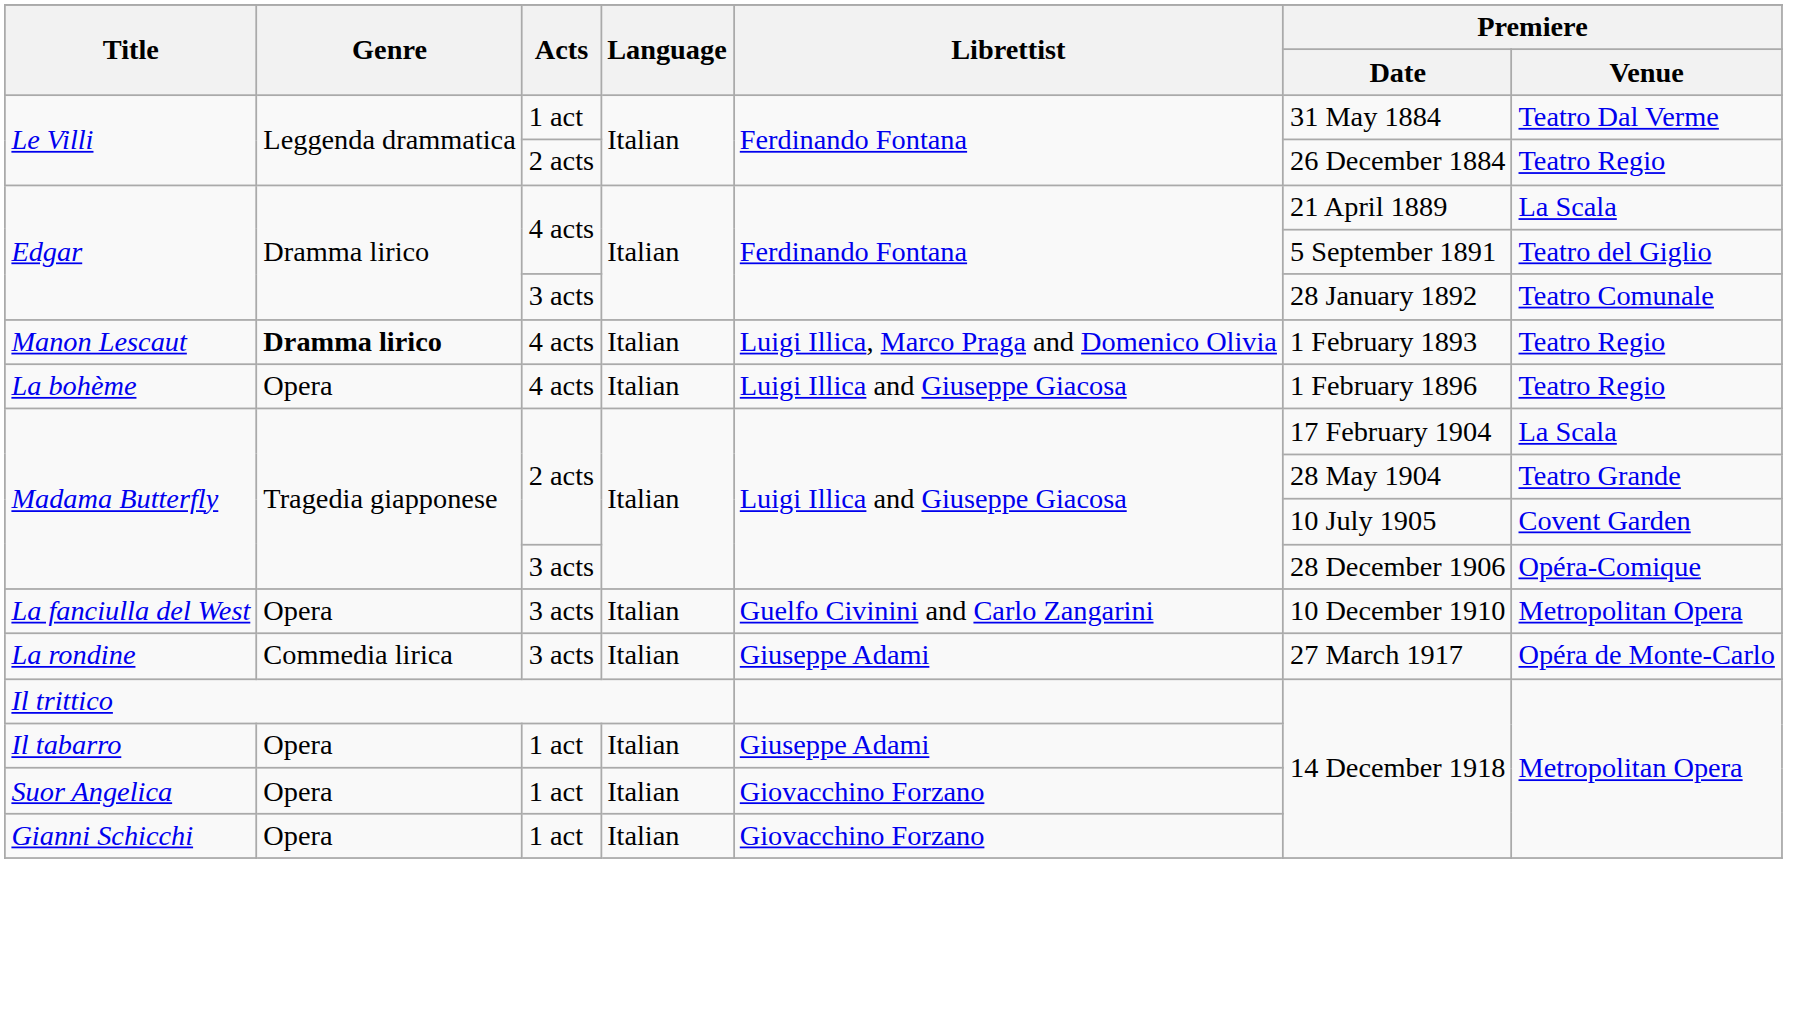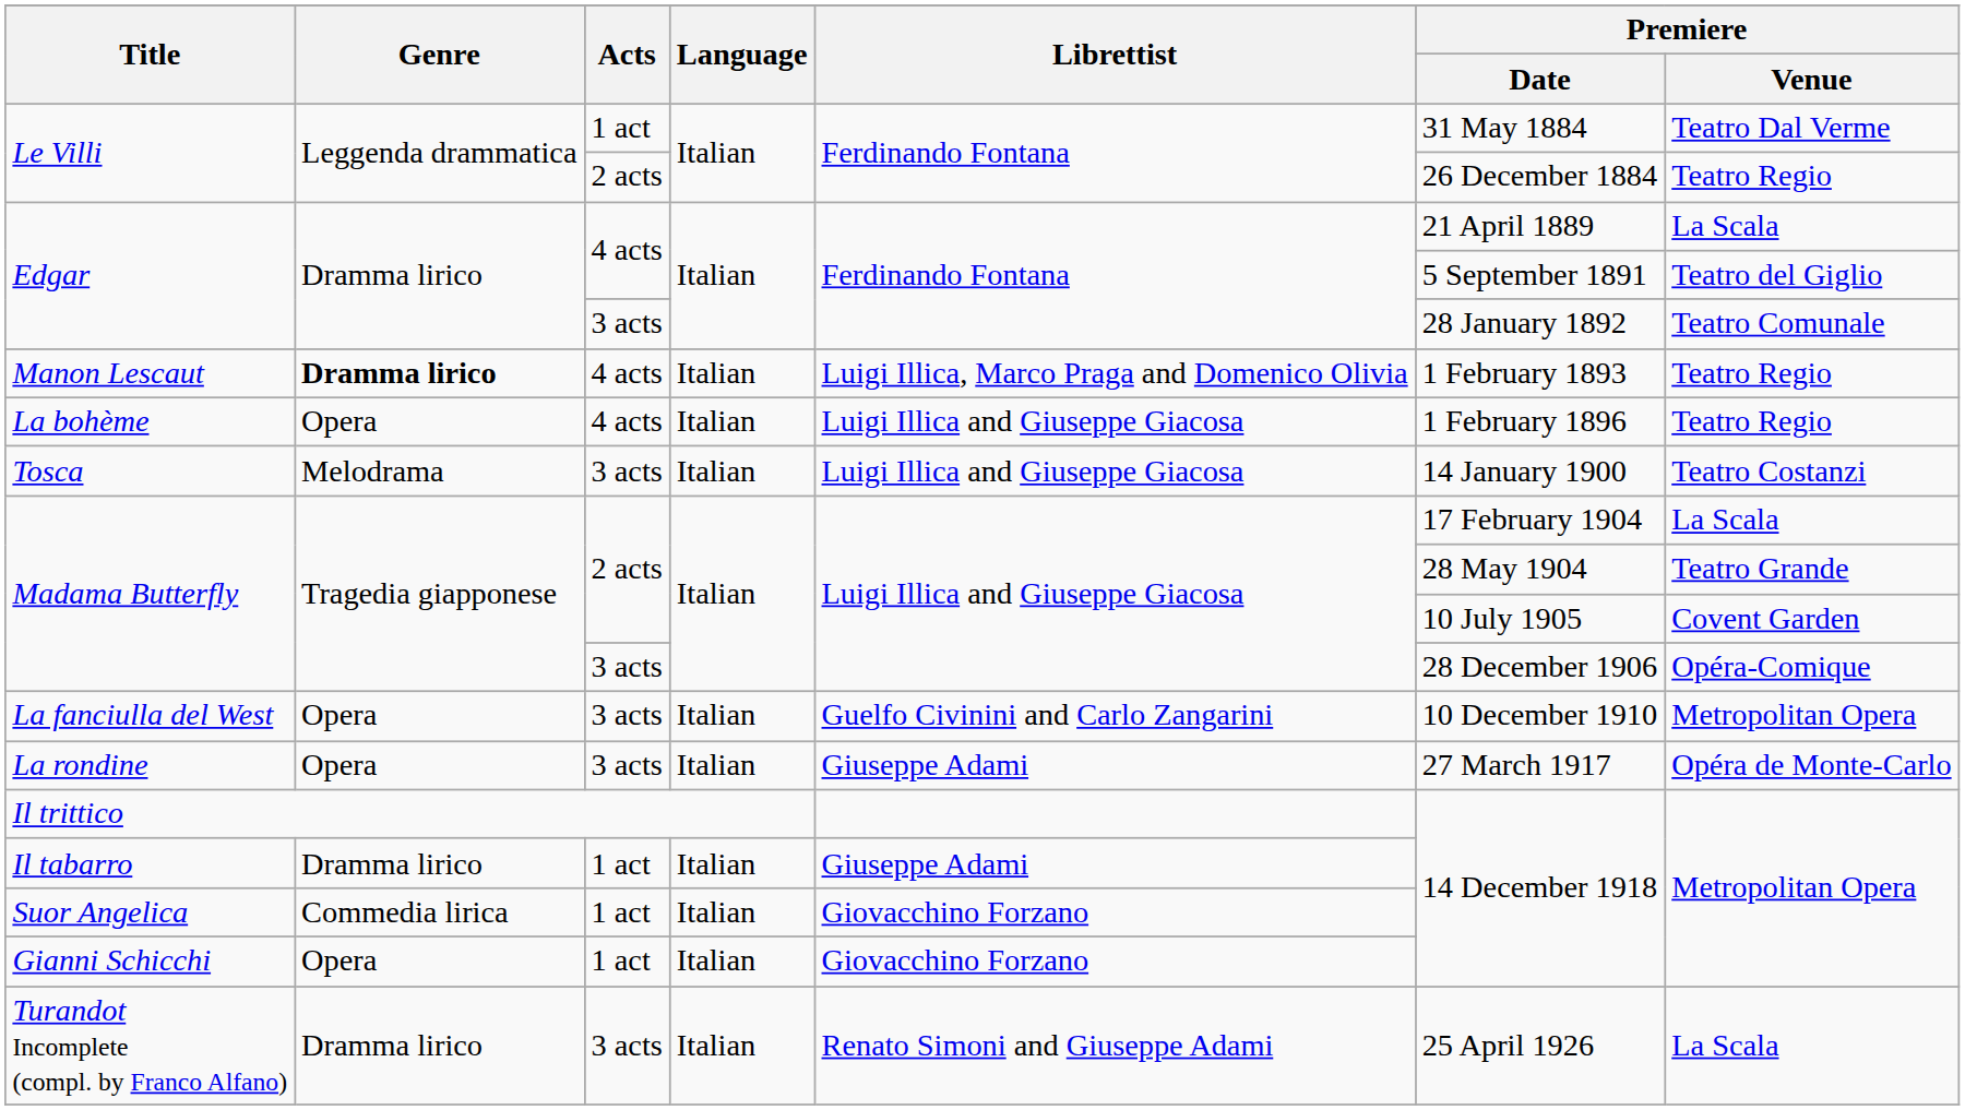 <table class = "wikitable sortable plainrowheaders">
 <tr>
 </tr>
 <tr>
 <th rowspan="2">Title</th>
 <th rowspan="2">Genre</th>
 <th rowspan="2">Acts</th>
 <th rowspan="2">Language</th>
 <th rowspan="2">Librettist</th>
 <th colspan="2">Premiere</th>
 </tr>
 <tr>
 <th>Date</th>
 <th>Venue</th>
 </tr>
 <tr>
 <td rowspan="2"><em><a href='#'>Le Villi</a></em></td>
 <td rowspan="2">Leggenda drammatica</td>
 <td>1 act</td>
 <td rowspan="2">Italian</td>
 <td rowspan="2"><a href='#'>Ferdinando Fontana</a></td>
 <td>31 May 1884</td>
 <td><a href='#'>Teatro Dal Verme</a></td>
 </tr>
 <tr>
 <td>2 acts</td>
 <td>26 December 1884</td>
 <td><a href='#'>Teatro Regio</a></td>
 </tr>
 <tr>
 <td rowspan="3"><em><a href='#'>Edgar</a></em></td>
 <td rowspan="3">Dramma lirico</td>
 <td rowspan="2">4 acts</td>
 <td rowspan="3">Italian</td>
 <td rowspan="3"><a href='#'>Ferdinando Fontana</a></td>
 <td>21 April 1889</td>
 <td><a href='#'>La Scala</a></td>
 </tr>
 <tr>
 <td>5 September 1891</td>
 <td><a href='#'>Teatro del Giglio</a></td>
 </tr>
 <tr>
 <td>3 acts</td>
 <td>28 January 1892</td>
 <td><a href='#'>Teatro Comunale</a></td>
 </tr>
 <tr>
 <td><em><a href='#'>Manon Lescaut</a></em></td>
 <td><strong>Dramma lirico</strong></td>
 <td>4 acts</td>
 <td>Italian</td>
 <td><a href='#'>Luigi Illica</a>, <a href='#'>Marco Praga</a> and <a href='#'>Domenico Olivia</a></td>
 <td>1 February 1893</td>
 <td><a href='#'>Teatro Regio</a></td>
 </tr>
 <tr>
 <td><em><a href='#'>La bohème</a></em></td>
 <td>Opera</td>
 <td>4 acts</td>
 <td>Italian</td>
 <td><a href='#'>Luigi Illica</a> and <a href='#'>Giuseppe Giacosa</a></td>
 <td>1 February 1896</td>
 <td><a href='#'>Teatro Regio</a></td>
 </tr>
 <tr>
+<td><em><a href='#'>Tosca</a></em></td>
+<td>Melodrama</td>
+<td>3 acts</td>
+<td>Italian</td>
+<td><a href='#'>Luigi Illica</a> and <a href='#'>Giuseppe Giacosa</a></td>
+<td>14 January 1900</td>
+<td><a href='#'>Teatro Costanzi</a></td>
+</tr>
+<tr>
 <td rowspan="4"><em><a href='#'>Madama Butterfly</a></em></td>
 <td rowspan="4">Tragedia giapponese</td>
 <td rowspan="3">2 acts</td>
 <td rowspan="4">Italian</td>
 <td rowspan="4"><a href='#'>Luigi Illica</a> and <a href='#'>Giuseppe Giacosa</a></td>
 <td>17 February 1904</td>
 <td><a href='#'>La Scala</a></td>
 </tr>
 <tr>
 <td>28 May 1904</td>
 <td><a href='#'>Teatro Grande</a></td>
 </tr>
 <tr>
 <td>10 July 1905</td>
 <td><a href='#'>Covent Garden</a></td>
 </tr>
 <tr>
 <td>3 acts</td>
 <td>28 December 1906</td>
 <td><a href='#'>Opéra-Comique</a></td>
 </tr>
 <tr>
 <td><em><a href='#'>La fanciulla del West</a></em></td>
 <td>Opera</td>
 <td>3 acts</td>
 <td>Italian</td>
 <td><a href='#'>Guelfo Civinini</a> and <a href='#'>Carlo Zangarini</a></td>
 <td>10 December 1910</td>
 <td><a href='#'>Metropolitan Opera</a></td>
 </tr>
 <tr>
 <td><em><a href='#'>La rondine</a></em></td>
-<td>Commedia lirica</td>
+<td>Opera</td>
 <td>3 acts</td>
 <td>Italian</td>
 <td><a href='#'>Giuseppe Adami</a></td>
 <td>27 March 1917</td>
 <td><a href='#'>Opéra de Monte-Carlo</a></td>
 </tr>
 <tr>
 <td colspan="4"><em><a href='#'>Il trittico</a></em></td>
 <td></td>
 <td rowspan="4">14 December 1918</td>
 <td rowspan="4"><a href='#'>Metropolitan Opera</a></td>
 </tr>
 <tr>
 <td><em><a href='#'>Il tabarro</a></em></td>
-<td>Opera</td>
+<td>Dramma lirico</td>
 <td>1 act</td>
 <td>Italian</td>
 <td><a href='#'>Giuseppe Adami</a></td>
 </tr>
 <tr>
 <td><em><a href='#'>Suor Angelica</a></em></td>
-<td>Opera</td>
+<td>Commedia lirica</td>
 <td>1 act</td>
 <td>Italian</td>
 <td><a href='#'>Giovacchino Forzano</a></td>
 </tr>
 <tr>
 <td><em><a href='#'>Gianni Schicchi</a></em></td>
 <td>Opera</td>
 <td>1 act</td>
 <td>Italian</td>
 <td><a href='#'>Giovacchino Forzano</a></td>
 </tr>
+<tr>
+<td><em><a href='#'>Turandot</a></em><br><small>Incomplete<br>(compl. by <a href='#'>Franco Alfano</a>)</small></td>
+<td>Dramma lirico</td>
+<td>3 acts</td>
+<td>Italian</td>
+<td><a href='#'>Renato Simoni</a> and <a href='#'>Giuseppe Adami</a></td>
+<td>25 April 1926</td>
+<td><a href='#'>La Scala</a></td>
+</tr>
 </table>
